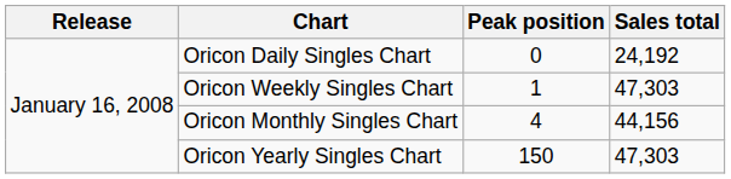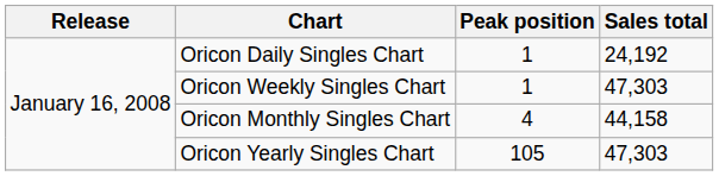 <table class="wikitable">
 <tr>
 <th>Release</th>
 <th>Chart</th>
 <th>Peak position</th>
 <th>Sales total</th>
 </tr>
 <tr>
 <td rowspan="4">January 16, 2008</td>
 <td>Oricon Daily Singles Chart</td>
-<td align="center">0</td>
+<td align="center">1</td>
 <td>24,192</td>
 </tr>
 <tr>
 <td>Oricon Weekly Singles Chart</td>
 <td align="center">1</td>
 <td>47,303</td>
 </tr>
 <tr>
 <td>Oricon Monthly Singles Chart</td>
 <td align="center">4</td>
-<td>44,156</td>
+<td>44,158</td>
 </tr>
 <tr>
 <td>Oricon Yearly Singles Chart</td>
-<td align="center">150</td>
+<td align="center">105</td>
 <td>47,303</td>
 </tr>
 </table>
